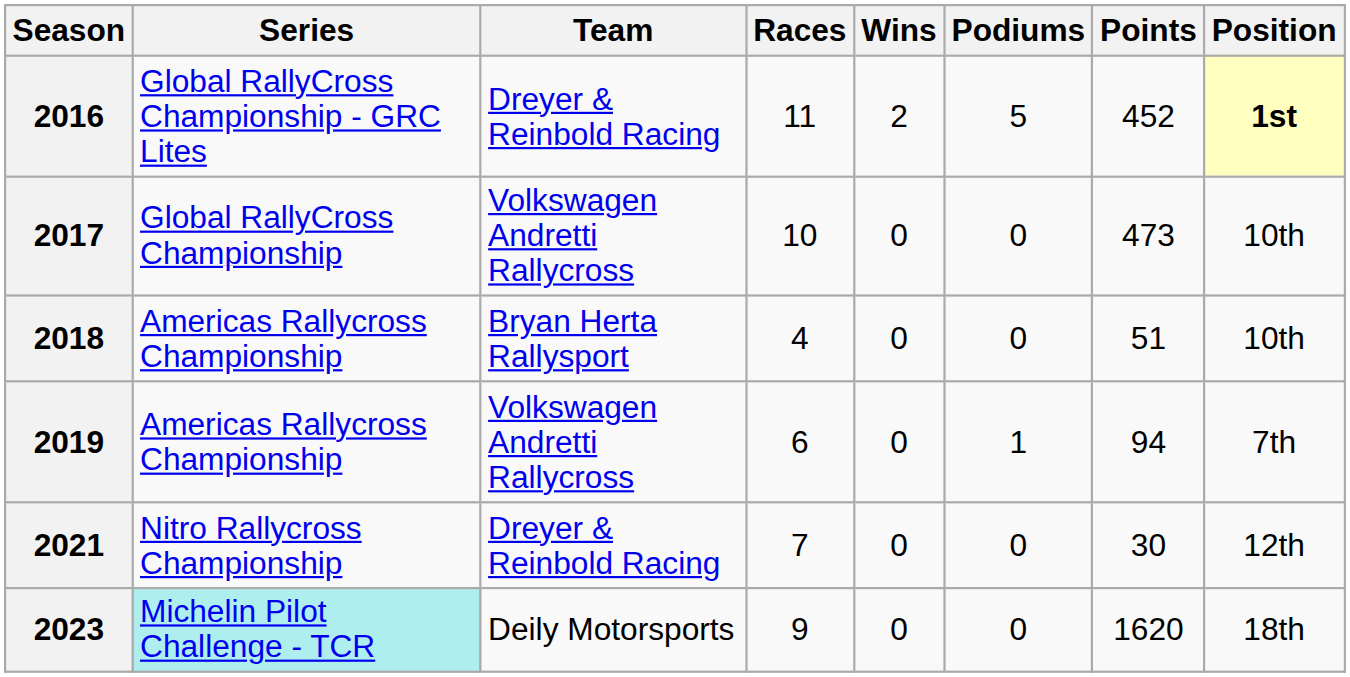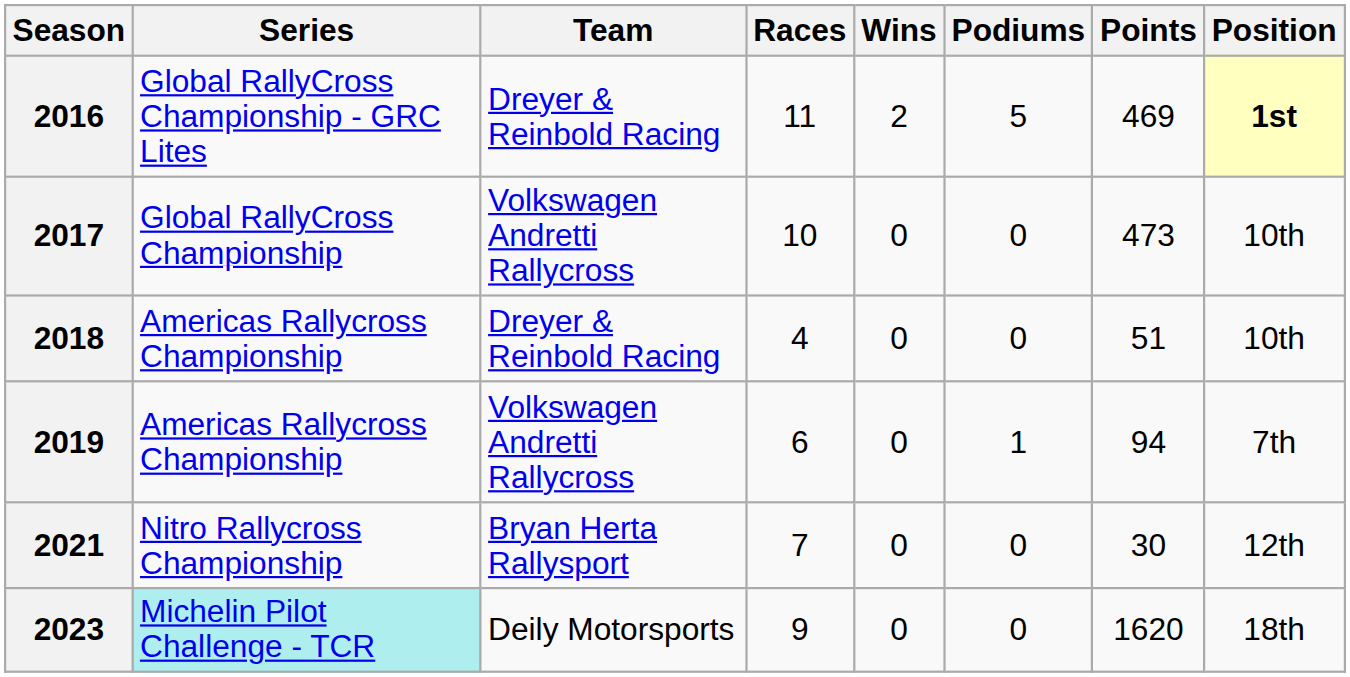 <table class="wikitable" style="font-size: 90%; text-align:center">
 <tr>
 <th>Season</th>
 <th>Series</th>
 <th>Team</th>
 <th>Races</th>
 <th>Wins</th>
 <th>Podiums</th>
 <th>Points</th>
 <th>Position</th>
 </tr>
 <tr>
 <th>2016</th>
 <td align="left"><a href='#'>Global RallyCross Championship - GRC Lites</a></td>
 <td align="left"><a href='#'>Dreyer & Reinbold Racing</a></td>
 <td>11</td>
 <td>2</td>
 <td>5</td>
-<td>452</td>
+<td>469</td>
 <td style="background:#FFFFBF;"><strong>1st</strong></td>
 </tr>
 <tr>
 <th>2017</th>
 <td align="left"><a href='#'>Global RallyCross Championship</a></td>
 <td align="left"><a href='#'>Volkswagen Andretti Rallycross</a></td>
 <td>10</td>
 <td>0</td>
 <td>0</td>
 <td>473</td>
 <td>10th</td>
 </tr>
 <tr>
 <th>2018</th>
 <td align="left"><a href='#'>Americas Rallycross Championship</a></td>
-<td align="left"><a href='#'>Bryan Herta Rallysport</a></td>
+<td align="left"><a href='#'>Dreyer & Reinbold Racing</a></td>
 <td>4</td>
 <td>0</td>
 <td>0</td>
 <td>51</td>
 <td>10th</td>
 </tr>
 <tr>
 <th>2019</th>
 <td align="left"><a href='#'>Americas Rallycross Championship</a></td>
 <td align="left"><a href='#'>Volkswagen Andretti Rallycross</a></td>
 <td>6</td>
 <td>0</td>
 <td>1</td>
 <td>94</td>
 <td>7th</td>
 </tr>
 <tr>
 <th>2021</th>
 <td align="left"><a href='#'>Nitro Rallycross Championship</a></td>
-<td align="left"><a href='#'>Dreyer & Reinbold Racing</a></td>
+<td align="left"><a href='#'>Bryan Herta Rallysport</a></td>
 <td>7</td>
 <td>0</td>
 <td>0</td>
 <td>30</td>
 <td>12th</td>
 </tr>
 <tr>
 <th>2023</th>
 <td align=left style="background: paleturquoise;"><a href='#'>Michelin Pilot Challenge - TCR</a></td>
 <td align=left>Deily Motorsports</td>
 <td>9</td>
 <td>0</td>
 <td>0</td>
 <td>1620</td>
 <td>18th</td>
 </tr>
 </table>
